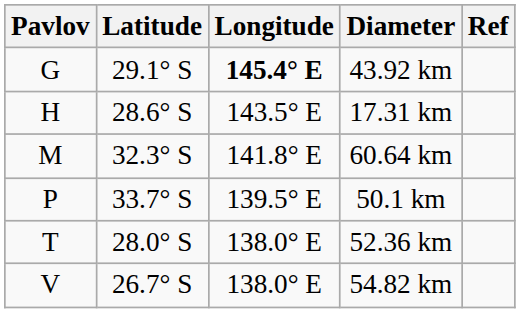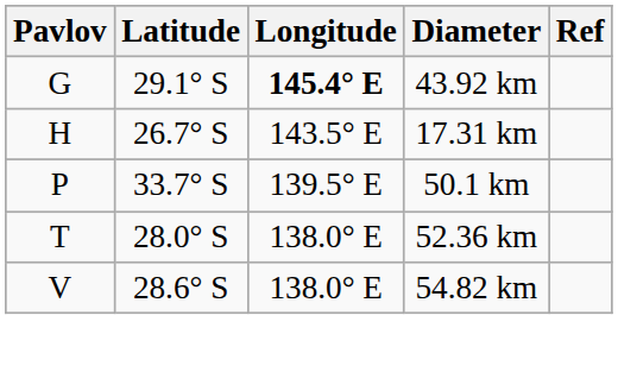 <table class="wikitable" style="text-align: center;">
 <tr>
 <th>Pavlov</th>
 <th>Latitude</th>
 <th>Longitude</th>
 <th>Diameter</th>
 <th>Ref</th>
 </tr>
 <tr>
 <td>G</td>
 <td>29.1° S</td>
 <td><strong>145.4° E</strong></td>
 <td>43.92 km</td>
 <td></td>
 </tr>
 <tr>
 <td>H</td>
-<td>28.6° S</td>
+<td>26.7° S</td>
 <td>143.5° E</td>
 <td>17.31 km</td>
-<td></td>
-</tr>
-<tr>
-<td>M</td>
-<td>32.3° S</td>
-<td>141.8° E</td>
-<td>60.64 km</td>
 <td></td>
 </tr>
 <tr>
 <td>P</td>
 <td>33.7° S</td>
 <td>139.5° E</td>
 <td>50.1 km</td>
 <td></td>
 </tr>
 <tr>
 <td>T</td>
 <td>28.0° S</td>
 <td>138.0° E</td>
 <td>52.36 km</td>
 <td></td>
 </tr>
 <tr>
 <td>V</td>
-<td>26.7° S</td>
+<td>28.6° S</td>
 <td>138.0° E</td>
 <td>54.82 km</td>
 <td></td>
 </tr>
 </table>
